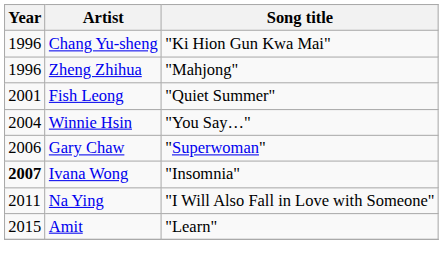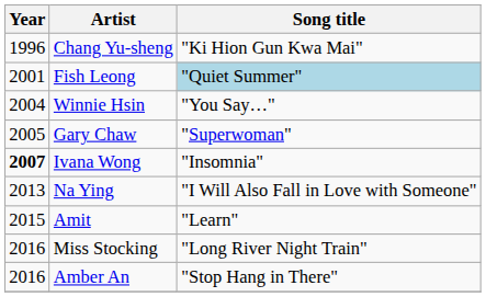 <table class="wikitable sortable">
 <tr>
 <th>Year</th>
 <th>Artist</th>
 <th>Song title</th>
 </tr>
 <tr>
 <td>1996</td>
 <td><a href='#'>Chang Yu-sheng</a></td>
 <td>"Ki Hion Gun Kwa Mai"</td>
 </tr>
 <tr>
-<td>1996</td>
-<td><a href='#'>Zheng Zhihua</a></td>
-<td>"Mahjong"</td>
-</tr>
-<tr>
 <td>2001</td>
 <td><a href='#'>Fish Leong</a></td>
-<td>"Quiet Summer"</td>
+<td style="background: lightblue;">"Quiet Summer"</td>
 </tr>
 <tr>
 <td>2004</td>
 <td><a href='#'>Winnie Hsin</a></td>
 <td>"You Say…"</td>
 </tr>
 <tr>
-<td>2006</td>
+<td>2005</td>
 <td><a href='#'>Gary Chaw</a></td>
 <td>"<a href='#'>Superwoman</a>"</td>
 </tr>
 <tr>
 <td><strong>2007</strong></td>
 <td><a href='#'>Ivana Wong</a></td>
 <td>"Insomnia"</td>
 </tr>
 <tr>
-<td>2011</td>
+<td>2013</td>
 <td><a href='#'>Na Ying</a></td>
 <td>"I Will Also Fall in Love with Someone"</td>
 </tr>
 <tr>
 <td>2015</td>
 <td><a href='#'>Amit</a></td>
 <td>"Learn"</td>
 </tr>
 <tr>
+<td>2016</td>
+<td>Miss Stocking</td>
+<td>"Long River Night Train"</td>
+</tr>
+<tr>
+<td>2016</td>
+<td><a href='#'>Amber An</a></td>
+<td>"Stop Hang in There"</td>
+</tr>
+<tr>
 </tr>
 </table>
